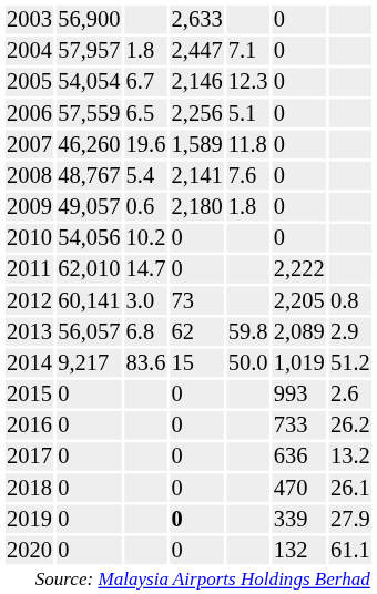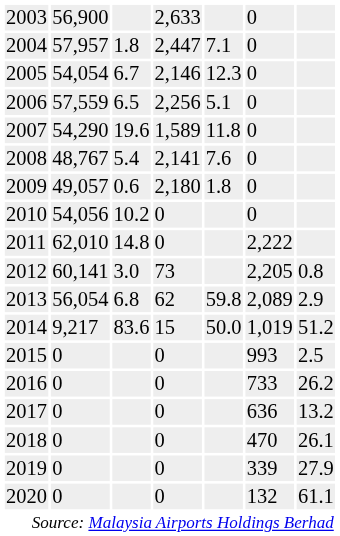 <table class="toccolours sortable" style="padding:0.5em;">
 <tr>
 <th></th>
 <th></th>
 <th></th>
 <th></th>
 <th></th>
 <th></th>
 <th></th>
 </tr>
 <tr style="background:#eee;">
 <td>2003</td>
 <td>56,900</td>
 <td></td>
 <td>2,633</td>
 <td></td>
 <td>0</td>
 <td></td>
 </tr>
 <tr style="background:#eee;">
 <td>2004</td>
 <td>57,957</td>
 <td> 1.8</td>
 <td>2,447</td>
 <td> 7.1</td>
 <td>0</td>
 <td></td>
 </tr>
 <tr style="background:#eee;">
 <td>2005</td>
 <td>54,054</td>
 <td> 6.7</td>
 <td>2,146</td>
 <td> 12.3</td>
 <td>0</td>
 <td></td>
 </tr>
 <tr style="background:#eee;">
 <td>2006</td>
 <td>57,559</td>
 <td> 6.5</td>
 <td>2,256</td>
 <td> 5.1</td>
 <td>0</td>
 <td></td>
 </tr>
 <tr style="background:#eee;">
 <td>2007</td>
-<td>46,260</td>
+<td>54,290</td>
 <td> 19.6</td>
 <td>1,589</td>
 <td> 11.8</td>
 <td>0</td>
 <td></td>
 </tr>
 <tr style="background:#eee;">
 <td>2008</td>
 <td>48,767</td>
 <td> 5.4</td>
 <td>2,141</td>
 <td> 7.6</td>
 <td>0</td>
 <td></td>
 </tr>
 <tr style="background:#eee;">
 <td>2009</td>
 <td>49,057</td>
 <td> 0.6</td>
 <td>2,180</td>
 <td> 1.8</td>
 <td>0</td>
 <td></td>
 </tr>
 <tr style="background:#eee;">
 <td>2010</td>
 <td>54,056</td>
 <td> 10.2</td>
 <td>0</td>
 <td></td>
 <td>0</td>
 <td></td>
 </tr>
 <tr style="background:#eee;">
 <td>2011</td>
 <td>62,010</td>
-<td> 14.7</td>
+<td> 14.8</td>
 <td>0</td>
 <td></td>
 <td>2,222</td>
 <td></td>
 </tr>
 <tr style="background:#eee;">
 <td>2012</td>
 <td>60,141</td>
 <td> 3.0</td>
 <td>73</td>
 <td></td>
 <td>2,205</td>
 <td>0.8</td>
 </tr>
 <tr style="background:#eee;">
 <td>2013</td>
-<td>56,057</td>
+<td>56,054</td>
 <td> 6.8</td>
 <td>62</td>
 <td> 59.8</td>
 <td>2,089</td>
 <td>2.9</td>
 </tr>
 <tr style="background:#eee;">
 <td>2014</td>
 <td>9,217</td>
 <td> 83.6</td>
 <td>15</td>
 <td> 50.0</td>
 <td>1,019</td>
 <td>51.2</td>
 </tr>
 <tr style="background:#eee;">
 <td>2015</td>
 <td>0</td>
 <td></td>
 <td>0</td>
 <td></td>
 <td>993</td>
-<td>2.6</td>
+<td>2.5</td>
 </tr>
 <tr style="background:#eee;">
 <td>2016</td>
 <td>0</td>
 <td></td>
 <td>0</td>
 <td></td>
 <td>733</td>
 <td>26.2</td>
 </tr>
 <tr style="background:#eee;">
 <td>2017</td>
 <td>0</td>
 <td></td>
 <td>0</td>
 <td></td>
 <td>636</td>
 <td>13.2</td>
 </tr>
 <tr style="background:#eee;">
 <td>2018</td>
 <td>0</td>
 <td></td>
 <td>0</td>
 <td></td>
 <td>470</td>
 <td>26.1</td>
 </tr>
 <tr style="background:#eee;">
 <td>2019</td>
 <td>0</td>
 <td></td>
-<td><strong>0</strong></td>
+<td>0</td>
 <td></td>
 <td>339</td>
 <td>27.9</td>
 </tr>
 <tr style="background:#eee;">
 <td>2020</td>
 <td>0</td>
 <td></td>
 <td>0</td>
 <td></td>
 <td>132</td>
 <td>61.1</td>
 </tr>
 <tr>
 <td colspan="7" style="text-align:right;"><sup><em>Source: <a href='#'>Malaysia Airports Holdings Berhad</a></em></sup></td>
 </tr>
 </table>
